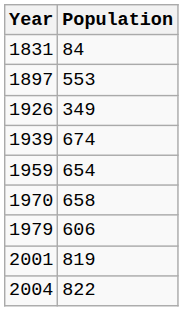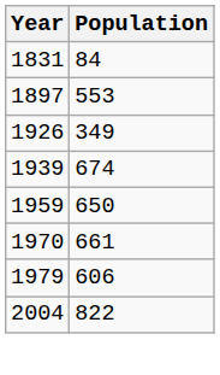 <table class="wikitable">
 <tr>
 <th>Year</th>
 <th>Population</th>
 </tr>
 <tr>
 <td>1831</td>
 <td>84</td>
 </tr>
 <tr>
 <td>1897</td>
 <td>553</td>
 </tr>
 <tr>
 <td>1926</td>
 <td>349</td>
 </tr>
 <tr>
 <td>1939</td>
 <td>674</td>
 </tr>
 <tr>
 <td>1959</td>
-<td>654</td>
+<td>650</td>
 </tr>
 <tr>
 <td>1970</td>
-<td>658</td>
+<td>661</td>
 </tr>
 <tr>
 <td>1979</td>
 <td>606</td>
 </tr>
 <tr>
-<td>2001</td>
-<td>819</td>
-</tr>
-<tr>
 <td>2004</td>
 <td>822</td>
 </tr>
 </table>
